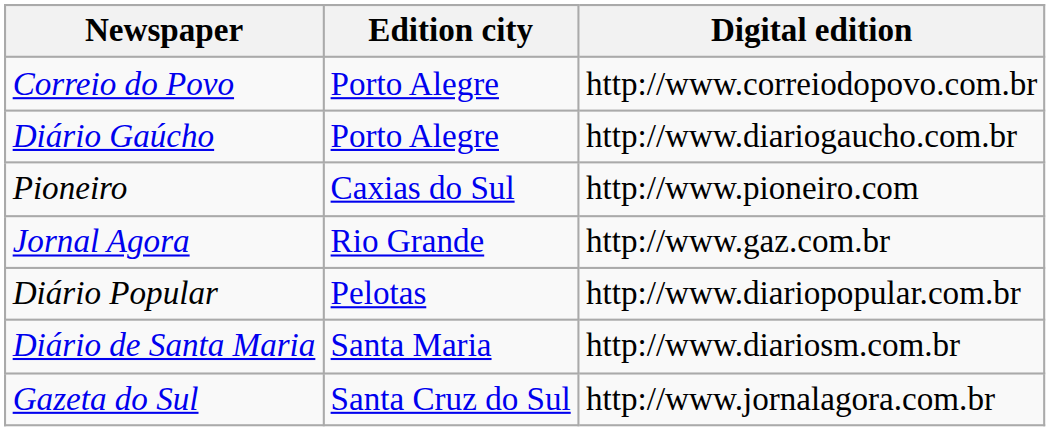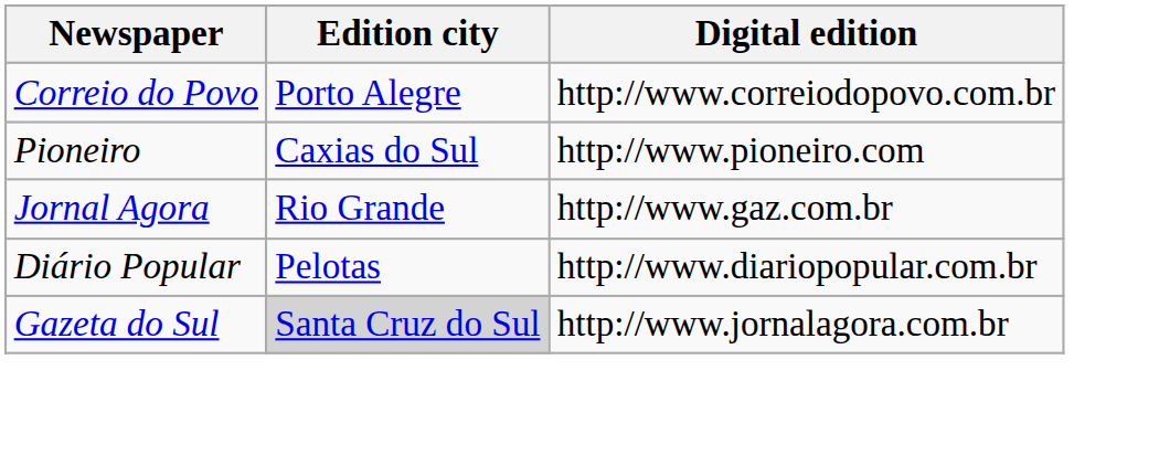 <table class="wikitable sortable">
 <tr style="text-align:center">
 <th>Newspaper</th>
 <th>Edition city</th>
 <th>Digital edition</th>
 </tr>
 <tr>
 <td><em><a href='#'>Correio do Povo</a></em></td>
 <td><a href='#'>Porto Alegre</a></td>
 <td>http://www.correiodopovo.com.br</td>
-</tr>
-<tr>
-<td><em><a href='#'>Diário Gaúcho</a> </em></td>
-<td><a href='#'>Porto Alegre</a></td>
-<td>http://www.diariogaucho.com.br</td>
 </tr>
 <tr>
 <td><em>Pioneiro</em></td>
 <td><a href='#'>Caxias do Sul</a></td>
 <td>http://www.pioneiro.com</td>
 </tr>
 <tr>
 <td><em><a href='#'>Jornal Agora</a></em></td>
 <td><a href='#'>Rio Grande</a></td>
 <td>http://www.gaz.com.br</td>
 </tr>
 <tr>
 <td><em>Diário Popular</em></td>
 <td><a href='#'>Pelotas</a></td>
 <td>http://www.diariopopular.com.br</td>
 </tr>
 <tr>
-<td><em><a href='#'>Diário de Santa Maria</a></em></td>
-<td><a href='#'>Santa Maria</a></td>
-<td>http://www.diariosm.com.br</td>
-</tr>
-<tr>
 <td><em><a href='#'>Gazeta do Sul</a></em></td>
-<td><a href='#'>Santa Cruz do Sul</a></td>
+<td style="background: lightgrey;"><a href='#'>Santa Cruz do Sul</a></td>
 <td>http://www.jornalagora.com.br</td>
 </tr>
 </table>
